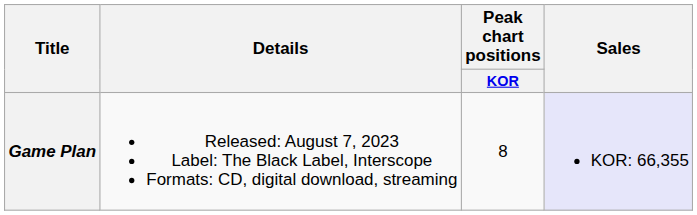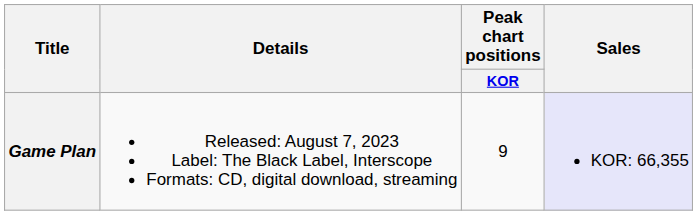 <table class="wikitable plainrowheaders" style="text-align:center">
 <tr>
 <th scope="col" rowspan="2">Title</th>
 <th scope="col" rowspan="2">Details</th>
 <th scope="col" colspan="1">Peak chart positions</th>
 <th scope="col" rowspan="2">Sales</th>
 </tr>
 <tr>
 <th scope="col" style="width:3em;font-size:85%"><a href='#'>KOR</a><br></th>
 </tr>
 <tr>
 <th scope="row"><em>Game Plan</em></th>
 <td><br><ul><li>Released: August 7, 2023</li><li>Label: The Black Label, Interscope</li><li>Formats: CD, digital download, streaming</li></ul></td>
-<td>8</td>
+<td>9</td>
 <td style="background: lavender;"><br><ul><li>KOR: 66,355</li></ul></td>
 </tr>
 </table>
